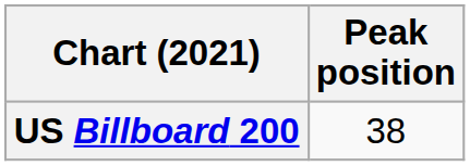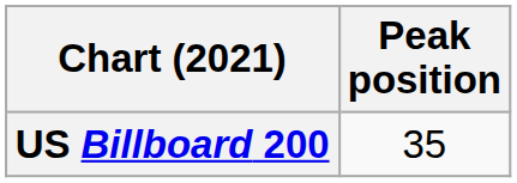 <table class="wikitable plainrowheaders" style="text-align:center">
 <tr>
 <th scope="col">Chart (2021)</th>
 <th scope="col">Peak<br>position</th>
 </tr>
 <tr>
 <th scope="row">US <a href='#'><em>Billboard</em> 200</a></th>
-<td>38</td>
+<td>35</td>
 </tr>
 </table>
